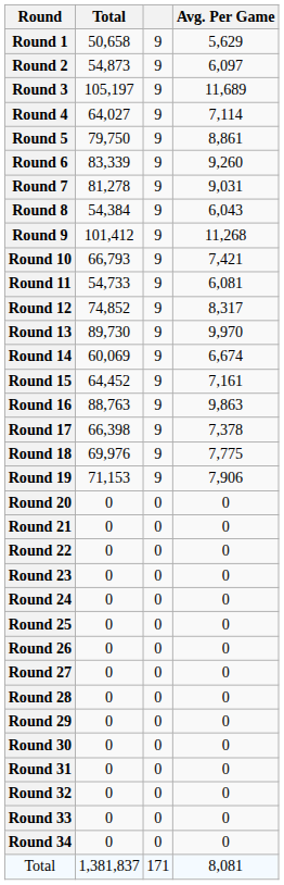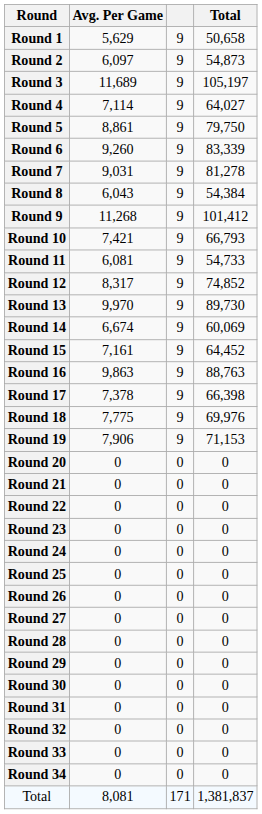 <table class="wikitable plainrowheaders sortable" style="text-align:center;">
 <tr>
 <th>Round</th>
+<th>Avg. Per Game</th>
+<th></th>
 <th>Total</th>
-<th></th>
-<th>Avg. Per Game</th>
 </tr>
 <tr>
 <th scope='row'>Round 1</th>
+<td>5,629</td>
+<td>9</td>
 <td>50,658</td>
-<td>9</td>
-<td>5,629</td>
 </tr>
 <tr>
 <th scope='row'>Round 2</th>
+<td>6,097</td>
+<td>9</td>
 <td>54,873</td>
-<td>9</td>
-<td>6,097</td>
 </tr>
 <tr>
 <th scope='row'>Round 3</th>
+<td>11,689</td>
+<td>9</td>
 <td>105,197</td>
-<td>9</td>
-<td>11,689</td>
 </tr>
 <tr>
 <th scope='row'>Round 4</th>
+<td>7,114</td>
+<td>9</td>
 <td>64,027</td>
-<td>9</td>
-<td>7,114</td>
 </tr>
 <tr>
 <th scope='row'>Round 5</th>
+<td>8,861</td>
+<td>9</td>
 <td>79,750</td>
-<td>9</td>
-<td>8,861</td>
 </tr>
 <tr>
 <th scope='row'>Round 6</th>
+<td>9,260</td>
+<td>9</td>
 <td>83,339</td>
-<td>9</td>
-<td>9,260</td>
 </tr>
 <tr>
 <th scope='row'>Round 7</th>
+<td>9,031</td>
+<td>9</td>
 <td>81,278</td>
-<td>9</td>
-<td>9,031</td>
 </tr>
 <tr>
 <th scope='row'>Round 8</th>
+<td>6,043</td>
+<td>9</td>
 <td>54,384</td>
-<td>9</td>
-<td>6,043</td>
 </tr>
 <tr>
 <th scope='row'>Round 9</th>
+<td>11,268</td>
+<td>9</td>
 <td>101,412</td>
-<td>9</td>
-<td>11,268</td>
 </tr>
 <tr>
 <th scope='row'>Round 10</th>
+<td>7,421</td>
+<td>9</td>
 <td>66,793</td>
-<td>9</td>
-<td>7,421</td>
 </tr>
 <tr>
 <th scope='row'>Round 11</th>
+<td>6,081</td>
+<td>9</td>
 <td>54,733</td>
-<td>9</td>
-<td>6,081</td>
 </tr>
 <tr>
 <th scope='row'>Round 12</th>
+<td>8,317</td>
+<td>9</td>
 <td>74,852</td>
-<td>9</td>
-<td>8,317</td>
 </tr>
 <tr>
 <th scope='row'>Round 13</th>
+<td>9,970</td>
+<td>9</td>
 <td>89,730</td>
-<td>9</td>
-<td>9,970</td>
 </tr>
 <tr>
 <th scope='row'>Round 14</th>
+<td>6,674</td>
+<td>9</td>
 <td>60,069</td>
-<td>9</td>
-<td>6,674</td>
 </tr>
 <tr>
 <th scope='row'>Round 15</th>
+<td>7,161</td>
+<td>9</td>
 <td>64,452</td>
-<td>9</td>
-<td>7,161</td>
 </tr>
 <tr>
 <th scope='row'>Round 16</th>
+<td>9,863</td>
+<td>9</td>
 <td>88,763</td>
-<td>9</td>
-<td>9,863</td>
 </tr>
 <tr>
 <th scope='row'>Round 17</th>
+<td>7,378</td>
+<td>9</td>
 <td>66,398</td>
-<td>9</td>
-<td>7,378</td>
 </tr>
 <tr>
 <th scope='row'>Round 18</th>
+<td>7,775</td>
+<td>9</td>
 <td>69,976</td>
-<td>9</td>
-<td>7,775</td>
 </tr>
 <tr>
 <th scope='row'>Round 19</th>
+<td>7,906</td>
+<td>9</td>
 <td>71,153</td>
-<td>9</td>
-<td>7,906</td>
 </tr>
 <tr>
 <th scope='row'>Round 20</th>
 <td>0</td>
 <td>0</td>
 <td>0</td>
 </tr>
 <tr>
 <th scope='row'>Round 21</th>
 <td>0</td>
 <td>0</td>
 <td>0</td>
 </tr>
 <tr>
 <th scope='row'>Round 22</th>
 <td>0</td>
 <td>0</td>
 <td>0</td>
 </tr>
 <tr>
 <th scope='row'>Round 23</th>
 <td>0</td>
 <td>0</td>
 <td>0</td>
 </tr>
 <tr>
 <th scope='row'>Round 24</th>
 <td>0</td>
 <td>0</td>
 <td>0</td>
 </tr>
 <tr>
 <th scope='row'>Round 25</th>
 <td>0</td>
 <td>0</td>
 <td>0</td>
 </tr>
 <tr>
 <th scope='row'>Round 26</th>
 <td>0</td>
 <td>0</td>
 <td>0</td>
 </tr>
 <tr>
 <th scope='row'>Round 27</th>
 <td>0</td>
 <td>0</td>
 <td>0</td>
 </tr>
 <tr>
 <th scope='row'>Round 28</th>
 <td>0</td>
 <td>0</td>
 <td>0</td>
 </tr>
 <tr>
 <th scope='row'>Round 29</th>
 <td>0</td>
 <td>0</td>
 <td>0</td>
 </tr>
 <tr>
 <th scope='row'>Round 30</th>
 <td>0</td>
 <td>0</td>
 <td>0</td>
 </tr>
 <tr>
 <th scope='row'>Round 31</th>
 <td>0</td>
 <td>0</td>
 <td>0</td>
 </tr>
 <tr>
 <th scope='row'>Round 32</th>
 <td>0</td>
 <td>0</td>
 <td>0</td>
 </tr>
 <tr>
 <th scope='row'>Round 33</th>
 <td>0</td>
 <td>0</td>
 <td>0</td>
 </tr>
 <tr>
 <th scope='row'>Round 34</th>
 <td>0</td>
 <td>0</td>
 <td>0</td>
 </tr>
 <tr style="background:#f4faff;">
 <td>Total</td>
+<td>8,081</td>
+<td>171</td>
 <td>1,381,837</td>
-<td>171</td>
-<td>8,081</td>
 </tr>
 </table>
